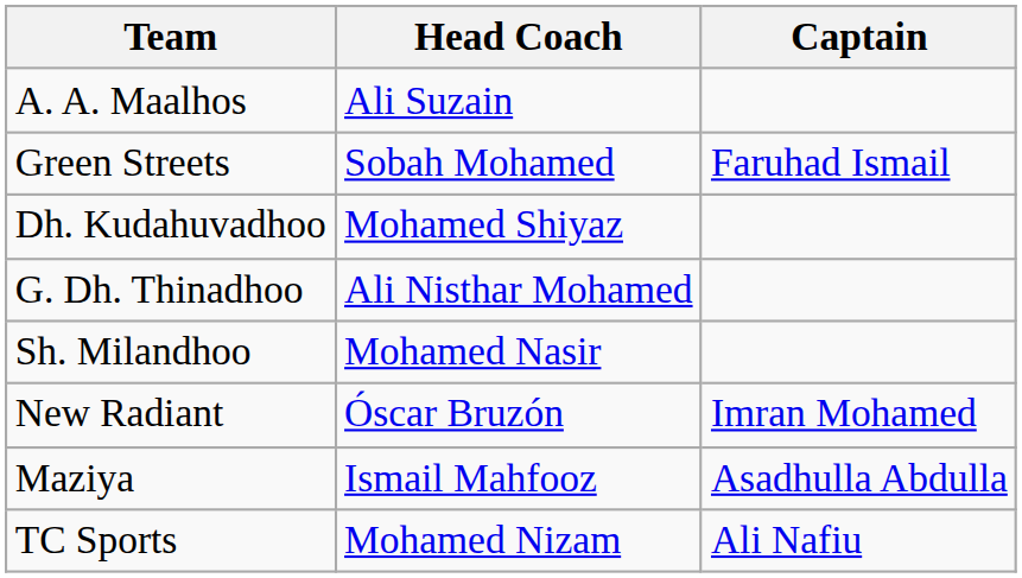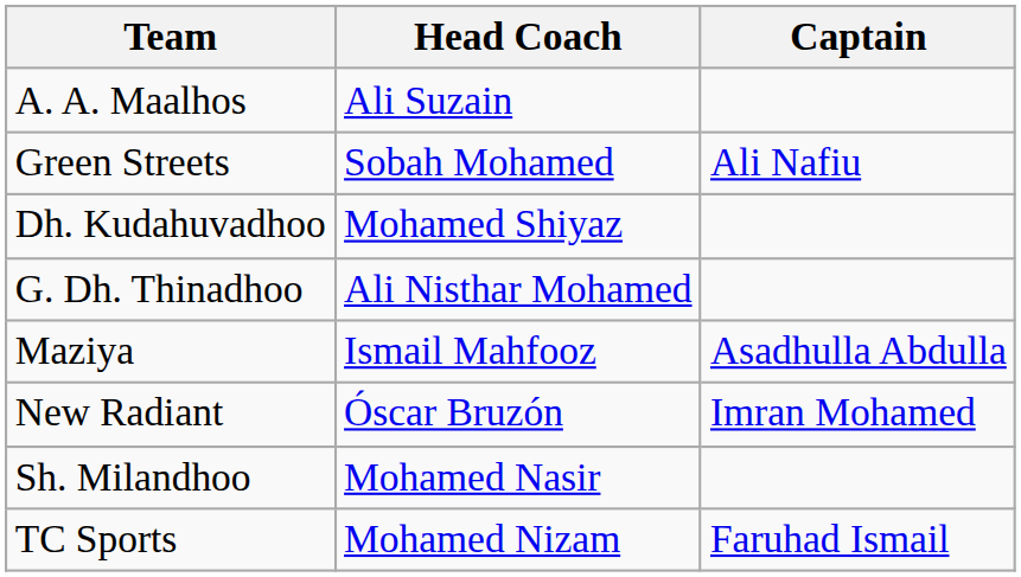 <table class="wikitable sortable" style="text-align: left;">
 <tr>
 <th>Team</th>
 <th>Head Coach</th>
 <th>Captain</th>
 </tr>
 <tr>
 <td>A. A. Maalhos</td>
 <td> <a href='#'>Ali Suzain</a></td>
 <td></td>
 </tr>
 <tr>
 <td>Green Streets</td>
 <td> <a href='#'>Sobah Mohamed</a></td>
-<td> <a href='#'>Faruhad Ismail</a></td>
+<td> <a href='#'>Ali Nafiu</a></td>
 </tr>
 <tr>
 <td>Dh. Kudahuvadhoo</td>
 <td> <a href='#'>Mohamed Shiyaz</a></td>
 <td></td>
 </tr>
 <tr>
 <td>G. Dh. Thinadhoo</td>
 <td> <a href='#'>Ali Nisthar Mohamed</a></td>
 <td></td>
 </tr>
 <tr>
-<td>Sh. Milandhoo</td>
-<td> <a href='#'>Mohamed Nasir</a></td>
-<td></td>
+<td>Maziya</td>
+<td> <a href='#'>Ismail Mahfooz</a></td>
+<td> <a href='#'>Asadhulla Abdulla</a></td>
 </tr>
 <tr>
 <td>New Radiant</td>
 <td> <a href='#'>Óscar Bruzón</a></td>
 <td> <a href='#'>Imran Mohamed</a></td>
 </tr>
 <tr>
-<td>Maziya</td>
-<td> <a href='#'>Ismail Mahfooz</a></td>
-<td> <a href='#'>Asadhulla Abdulla</a></td>
+<td>Sh. Milandhoo</td>
+<td> <a href='#'>Mohamed Nasir</a></td>
+<td></td>
 </tr>
 <tr>
 <td>TC Sports</td>
 <td> <a href='#'>Mohamed Nizam</a></td>
-<td> <a href='#'>Ali Nafiu</a></td>
+<td> <a href='#'>Faruhad Ismail</a></td>
 </tr>
 </table>
